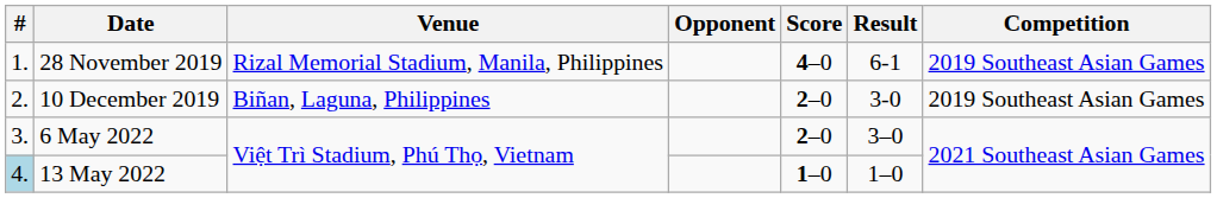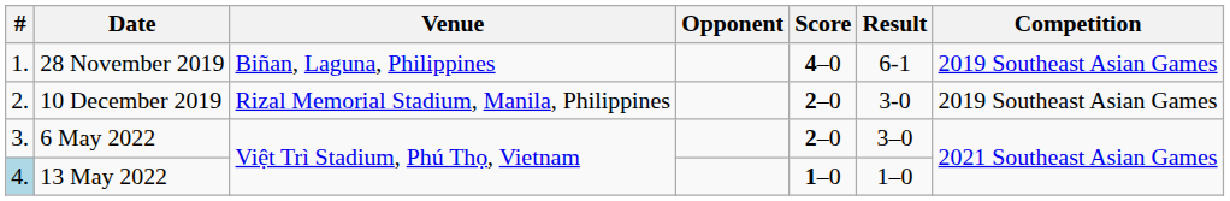 <table class="wikitable">
 <tr>
 <th>#</th>
 <th>Date</th>
 <th>Venue</th>
 <th>Opponent</th>
 <th>Score</th>
 <th>Result</th>
 <th>Competition</th>
 </tr>
 <tr>
 <td>1.</td>
 <td>28 November 2019</td>
-<td><a href='#'>Rizal Memorial Stadium</a>, <a href='#'>Manila</a>, Philippines</td>
+<td><a href='#'>Biñan</a>, <a href='#'>Laguna</a>, <a href='#'>Philippines</a></td>
 <td></td>
 <td align=center><strong>4</strong>–0</td>
 <td align=center>6-1</td>
 <td><a href='#'>2019 Southeast Asian Games</a></td>
 </tr>
 <tr>
 <td>2.</td>
 <td>10 December 2019</td>
-<td><a href='#'>Biñan</a>, <a href='#'>Laguna</a>, <a href='#'>Philippines</a></td>
+<td><a href='#'>Rizal Memorial Stadium</a>, <a href='#'>Manila</a>, Philippines</td>
 <td></td>
 <td align=center><strong>2</strong>–0</td>
 <td align=center>3-0</td>
 <td>2019 Southeast Asian Games</td>
 </tr>
 <tr>
 <td>3.</td>
 <td>6 May 2022</td>
 <td rowspan=2><a href='#'>Việt Trì Stadium</a>, <a href='#'>Phú Thọ</a>, <a href='#'>Vietnam</a></td>
 <td></td>
 <td align=center><strong>2</strong>–0</td>
 <td align=center>3–0</td>
 <td rowspan=2><a href='#'>2021 Southeast Asian Games</a></td>
 </tr>
 <tr>
 <td style="background: lightblue;">4.</td>
 <td>13 May 2022</td>
 <td></td>
 <td align=center><strong>1</strong>–0</td>
 <td align=center>1–0</td>
 </tr>
 </table>
